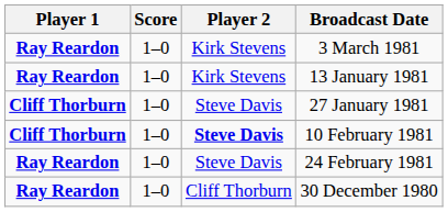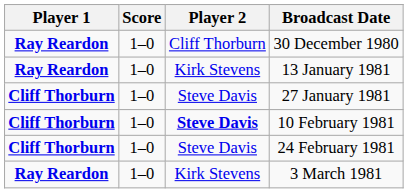 <table class="wikitable" style="text-align: center">
 <tr>
 <th>Player 1</th>
 <th>Score</th>
 <th>Player 2</th>
 <th>Broadcast Date</th>
 </tr>
 <tr>
 <td> <strong><a href='#'>Ray Reardon</a></strong></td>
 <td>1–0</td>
-<td> <a href='#'>Kirk Stevens</a></td>
-<td>3 March 1981</td>
+<td> <a href='#'>Cliff Thorburn</a></td>
+<td>30 December 1980</td>
 </tr>
 <tr>
 <td> <strong><a href='#'>Ray Reardon</a></strong></td>
 <td>1–0</td>
 <td> <a href='#'>Kirk Stevens</a></td>
 <td>13 January 1981</td>
 </tr>
 <tr>
 <td> <strong><a href='#'>Cliff Thorburn</a></strong></td>
 <td>1–0</td>
 <td> <a href='#'>Steve Davis</a></td>
 <td>27 January 1981</td>
 </tr>
 <tr>
 <td> <strong><a href='#'>Cliff Thorburn</a></strong></td>
 <td>1–0</td>
 <td><strong> <a href='#'>Steve Davis</a></strong></td>
 <td>10 February 1981</td>
 </tr>
 <tr>
-<td> <strong><a href='#'>Ray Reardon</a></strong></td>
+<td> <strong><a href='#'>Cliff Thorburn</a></strong></td>
 <td>1–0</td>
 <td> <a href='#'>Steve Davis</a></td>
 <td>24 February 1981</td>
 </tr>
 <tr>
 <td> <strong><a href='#'>Ray Reardon</a></strong></td>
 <td>1–0</td>
-<td> <a href='#'>Cliff Thorburn</a></td>
-<td>30 December 1980</td>
+<td> <a href='#'>Kirk Stevens</a></td>
+<td>3 March 1981</td>
 </tr>
 </table>
